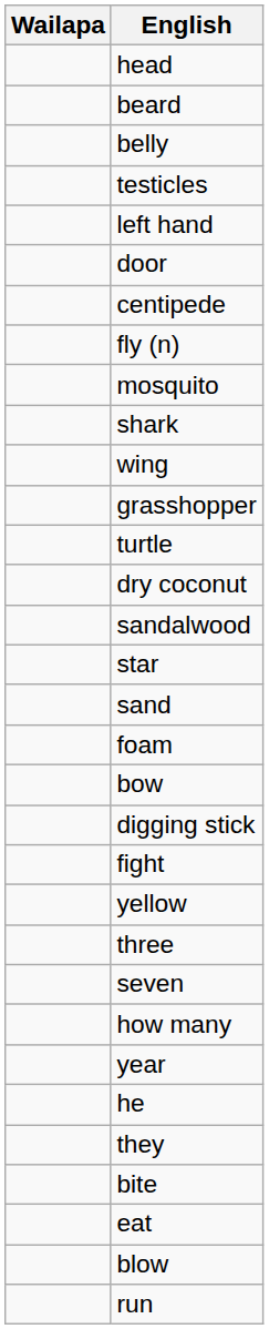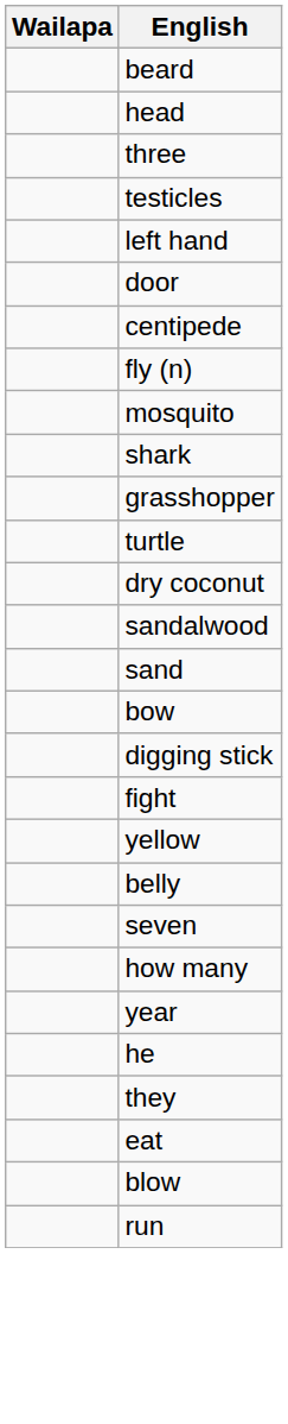 <table class="wikitable">
 <tr>
 <th>Wailapa</th>
 <th>English</th>
 </tr>
 <tr>
 <td></td>
+<td>beard</td>
+</tr>
+<tr>
+<td></td>
 <td>head</td>
 </tr>
 <tr>
 <td></td>
-<td>beard</td>
-</tr>
-<tr>
-<td></td>
-<td>belly</td>
+<td>three</td>
 </tr>
 <tr>
 <td></td>
 <td>testicles</td>
 </tr>
 <tr>
 <td></td>
 <td>left hand</td>
 </tr>
 <tr>
 <td></td>
 <td>door</td>
 </tr>
 <tr>
 <td></td>
 <td>centipede</td>
 </tr>
 <tr>
 <td></td>
 <td>fly (n)</td>
 </tr>
 <tr>
 <td></td>
 <td>mosquito</td>
 </tr>
 <tr>
 <td></td>
 <td>shark</td>
 </tr>
 <tr>
 <td></td>
-<td>wing</td>
-</tr>
-<tr>
-<td></td>
 <td>grasshopper</td>
 </tr>
 <tr>
 <td></td>
 <td>turtle</td>
 </tr>
 <tr>
 <td></td>
 <td>dry coconut</td>
 </tr>
 <tr>
 <td></td>
 <td>sandalwood</td>
 </tr>
 <tr>
 <td></td>
-<td>star</td>
-</tr>
-<tr>
-<td></td>
 <td>sand</td>
-</tr>
-<tr>
-<td></td>
-<td>foam</td>
 </tr>
 <tr>
 <td></td>
 <td>bow</td>
 </tr>
 <tr>
 <td></td>
 <td>digging stick</td>
 </tr>
 <tr>
 <td></td>
 <td>fight</td>
 </tr>
 <tr>
 <td></td>
 <td>yellow</td>
 </tr>
 <tr>
 <td></td>
-<td>three</td>
+<td>belly</td>
 </tr>
 <tr>
 <td></td>
 <td>seven</td>
 </tr>
 <tr>
 <td></td>
 <td>how many</td>
 </tr>
 <tr>
 <td></td>
 <td>year</td>
 </tr>
 <tr>
 <td></td>
 <td>he</td>
 </tr>
 <tr>
 <td></td>
 <td>they</td>
 </tr>
 <tr>
 <td></td>
-<td>bite</td>
-</tr>
-<tr>
-<td></td>
 <td>eat</td>
 </tr>
 <tr>
 <td></td>
 <td>blow</td>
 </tr>
 <tr>
 <td></td>
 <td>run</td>
 </tr>
 </table>
